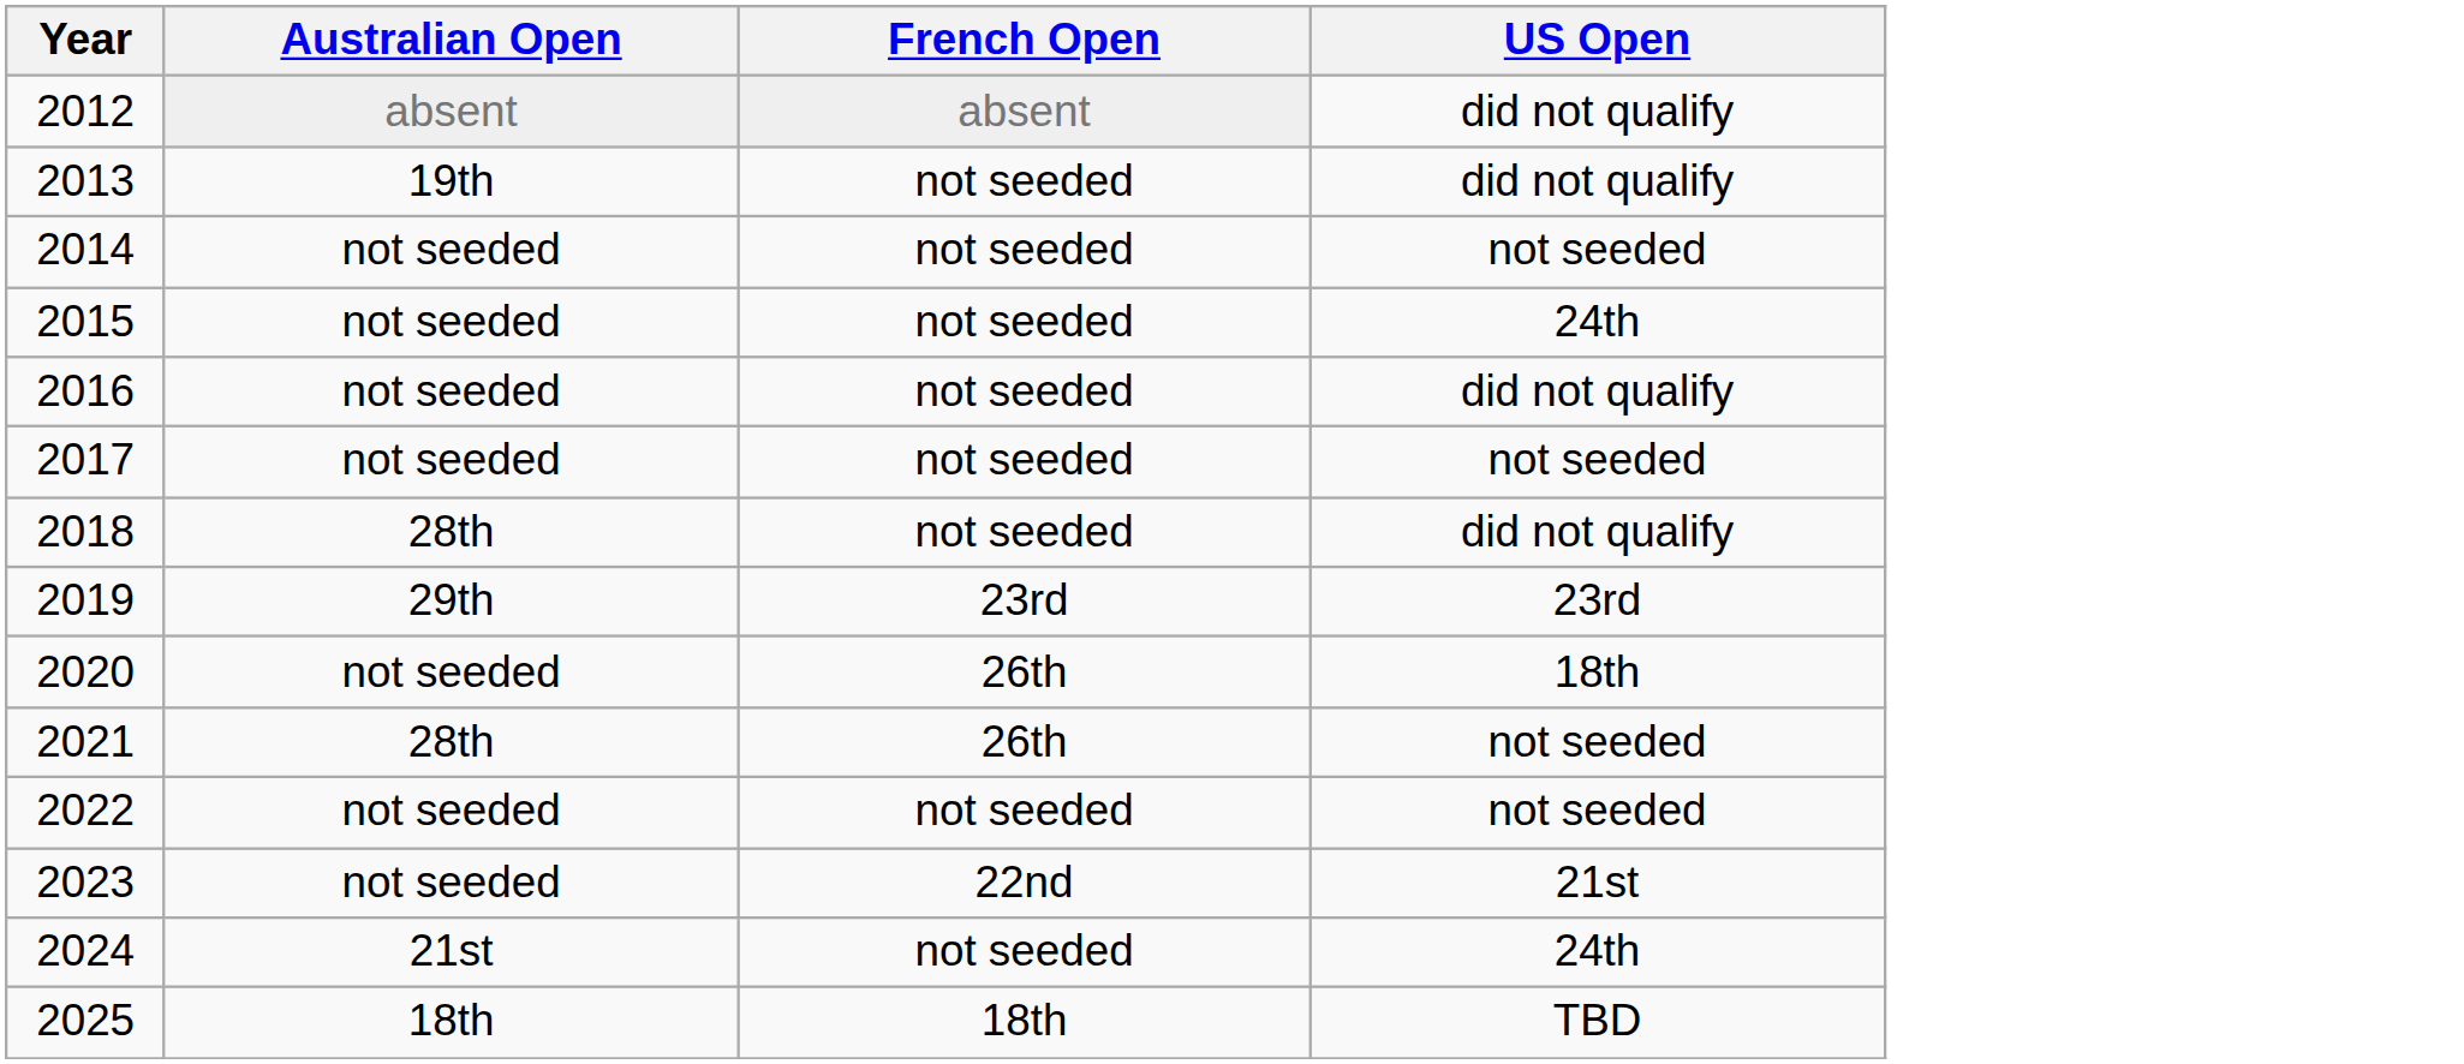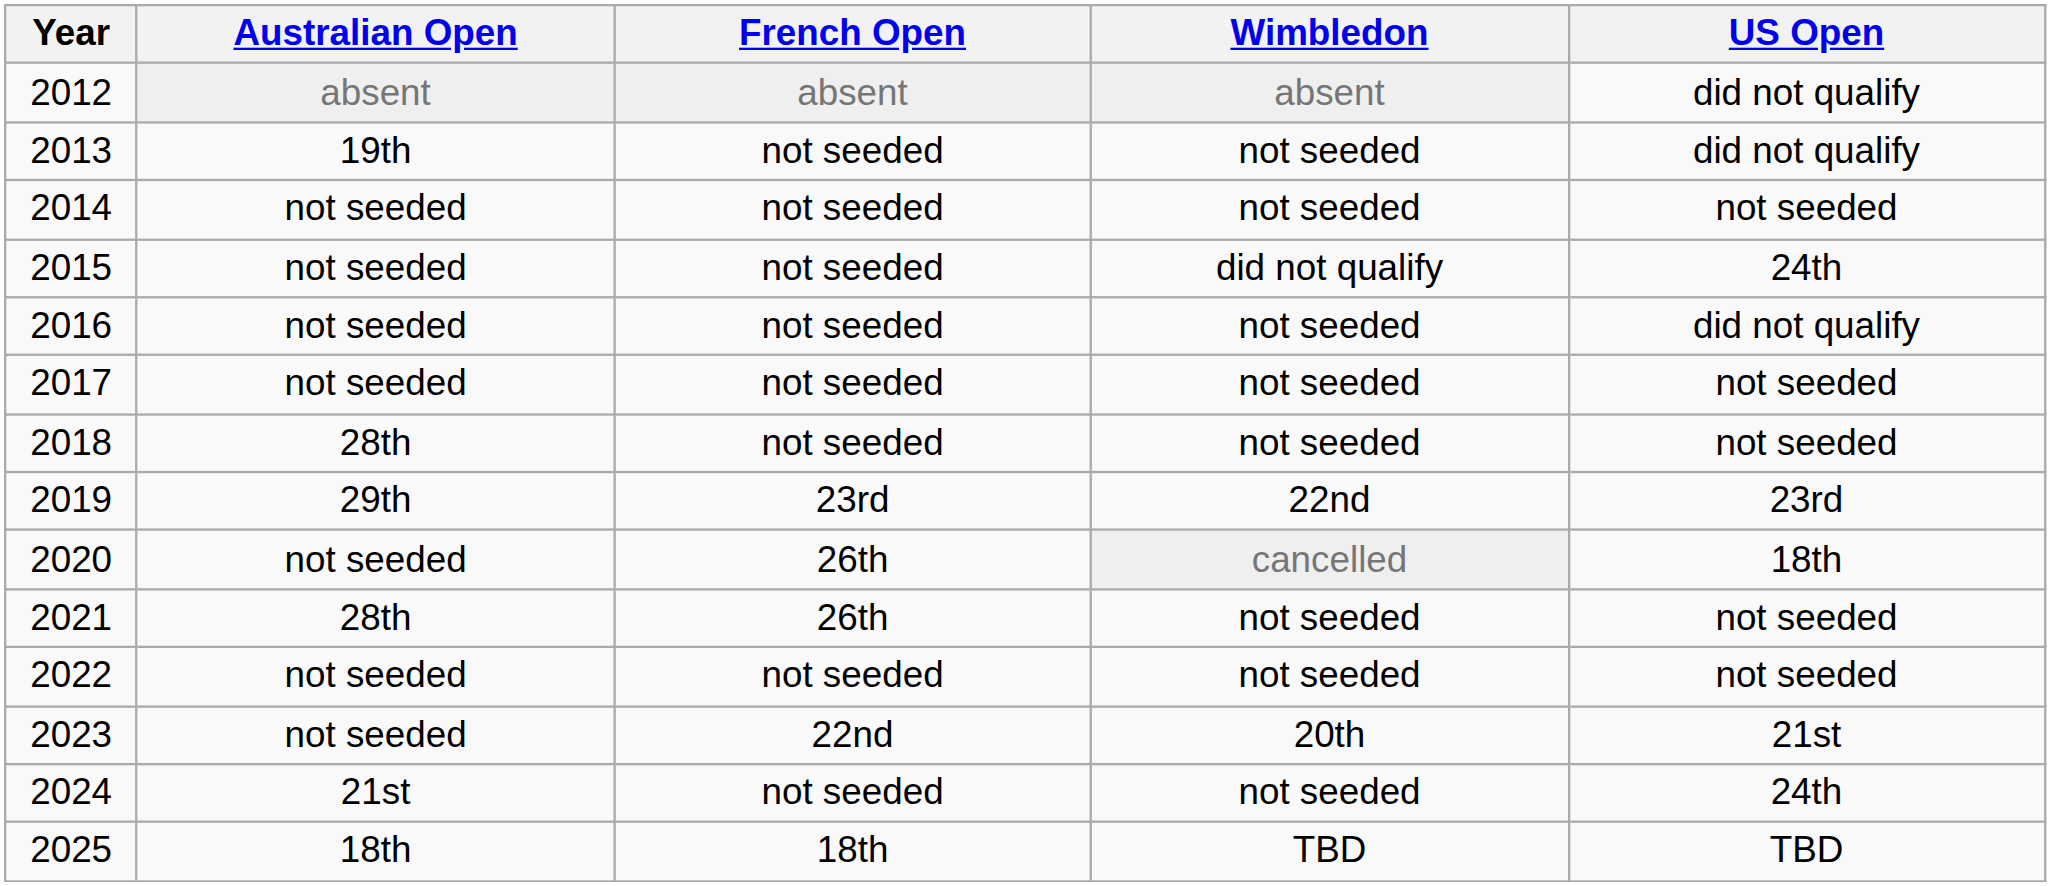 <table class="wikitable" style="text-align:center">
 <tr>
 <th width="50">Year</th>
 <th width="200"><a href='#'>Australian Open</a></th>
 <th width="200"><a href='#'>French Open</a></th>
+<th width="200"><a href='#'>Wimbledon</a></th>
 <th width="200"><a href='#'>US Open</a></th>
 </tr>
 <tr>
 <td>2012</td>
+<td bgcolor="efefef" style="color:#767676">absent</td>
 <td bgcolor="efefef" style="color:#767676">absent</td>
 <td bgcolor="efefef" style="color:#767676">absent</td>
 <td>did not qualify</td>
 </tr>
 <tr>
 <td>2013</td>
 <td>19th</td>
 <td>not seeded</td>
+<td>not seeded</td>
 <td>did not qualify</td>
 </tr>
 <tr>
 <td>2014</td>
+<td>not seeded</td>
 <td>not seeded</td>
 <td>not seeded</td>
 <td>not seeded</td>
 </tr>
 <tr>
 <td>2015</td>
 <td>not seeded</td>
 <td>not seeded</td>
+<td>did not qualify</td>
 <td>24th</td>
 </tr>
 <tr>
 <td>2016</td>
+<td>not seeded</td>
 <td>not seeded</td>
 <td>not seeded</td>
 <td>did not qualify</td>
 </tr>
 <tr>
 <td>2017</td>
 <td>not seeded</td>
 <td>not seeded</td>
 <td>not seeded</td>
+<td>not seeded</td>
 </tr>
 <tr>
 <td>2018</td>
 <td>28th</td>
 <td>not seeded</td>
-<td>did not qualify</td>
+<td>not seeded</td>
+<td>not seeded</td>
 </tr>
 <tr>
 <td>2019</td>
 <td>29th</td>
 <td>23rd</td>
+<td>22nd</td>
 <td>23rd</td>
 </tr>
 <tr>
 <td>2020</td>
 <td>not seeded</td>
 <td>26th</td>
+<td bgcolor="efefef" style="color:#767676">cancelled</td>
 <td>18th</td>
 </tr>
 <tr>
 <td>2021</td>
 <td>28th</td>
 <td>26th</td>
 <td>not seeded</td>
+<td>not seeded</td>
 </tr>
 <tr>
 <td>2022</td>
+<td>not seeded</td>
 <td>not seeded</td>
 <td>not seeded</td>
 <td>not seeded</td>
 </tr>
 <tr>
 <td>2023</td>
 <td>not seeded</td>
 <td>22nd</td>
+<td>20th</td>
 <td>21st</td>
 </tr>
 <tr>
 <td>2024</td>
 <td>21st</td>
+<td>not seeded</td>
 <td>not seeded</td>
 <td>24th</td>
 </tr>
 <tr>
 <td>2025</td>
 <td>18th</td>
 <td>18th</td>
 <td>TBD</td>
+<td>TBD</td>
 </tr>
 </table>
